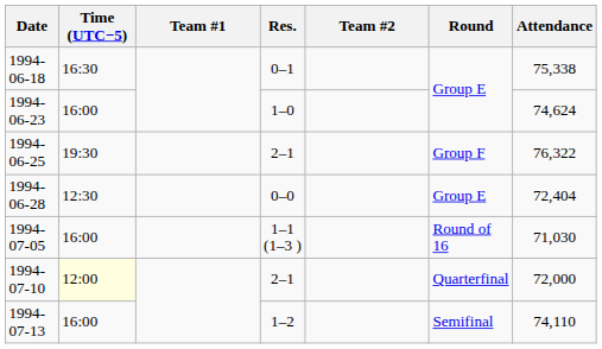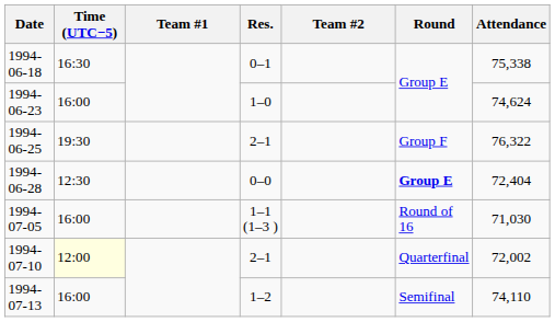 <table class="wikitable sortable" style="text-align:left; width:;">
 <tr>
 <th scope="col" style=" ;">Date</th>
 <th scope="col" style=" ;">Time (<a href='#'>UTC−5</a>)</th>
 <th scope="col" style="width:120px ;">Team #1</th>
 <th scope="col" style=" ;">Res.</th>
 <th scope="col" style="width:120px;">Team #2</th>
 <th scope="col" style=" ;">Round</th>
 <th scope="col" style=" ;">Attendance</th>
 </tr>
 <tr>
 <td>1994-06-18</td>
 <td>16:30</td>
 <td rowspan="2"></td>
 <td style="text-align:center;">0–1</td>
 <td></td>
 <td rowspan="2"><a href='#'>Group E</a></td>
 <td style="text-align:center;">75,338</td>
 </tr>
 <tr>
 <td>1994-06-23</td>
 <td>16:00</td>
 <td style="text-align:center;">1–0</td>
 <td></td>
 <td style="text-align:center;">74,624</td>
 </tr>
 <tr>
 <td>1994-06-25</td>
 <td>19:30</td>
 <td></td>
 <td style="text-align:center;">2–1</td>
 <td></td>
 <td><a href='#'>Group F</a></td>
 <td style="text-align:center;">76,322</td>
 </tr>
 <tr>
 <td>1994-06-28</td>
 <td>12:30</td>
 <td></td>
 <td style="text-align:center;">0–0</td>
 <td></td>
-<td><a href='#'>Group E</a></td>
+<td><strong><a href='#'>Group E</a></strong></td>
 <td style="text-align:center;">72,404</td>
 </tr>
 <tr>
 <td>1994-07-05</td>
 <td>16:00</td>
 <td></td>
 <td style="text-align:center;">1–1 (1–3 )</td>
 <td></td>
 <td><a href='#'>Round of 16</a></td>
 <td style="text-align:center;">71,030</td>
 </tr>
 <tr>
 <td>1994-07-10</td>
 <td style="background: lightyellow;">12:00</td>
 <td rowspan="2"></td>
 <td style="text-align:center;">2–1</td>
 <td></td>
 <td><a href='#'>Quarterfinal</a></td>
-<td style="text-align:center;">72,000</td>
+<td style="text-align:center;">72,002</td>
 </tr>
 <tr>
 <td>1994-07-13</td>
 <td>16:00</td>
 <td style="text-align:center;">1–2</td>
 <td></td>
 <td><a href='#'>Semifinal</a></td>
 <td style="text-align:center;">74,110</td>
 </tr>
 </table>
